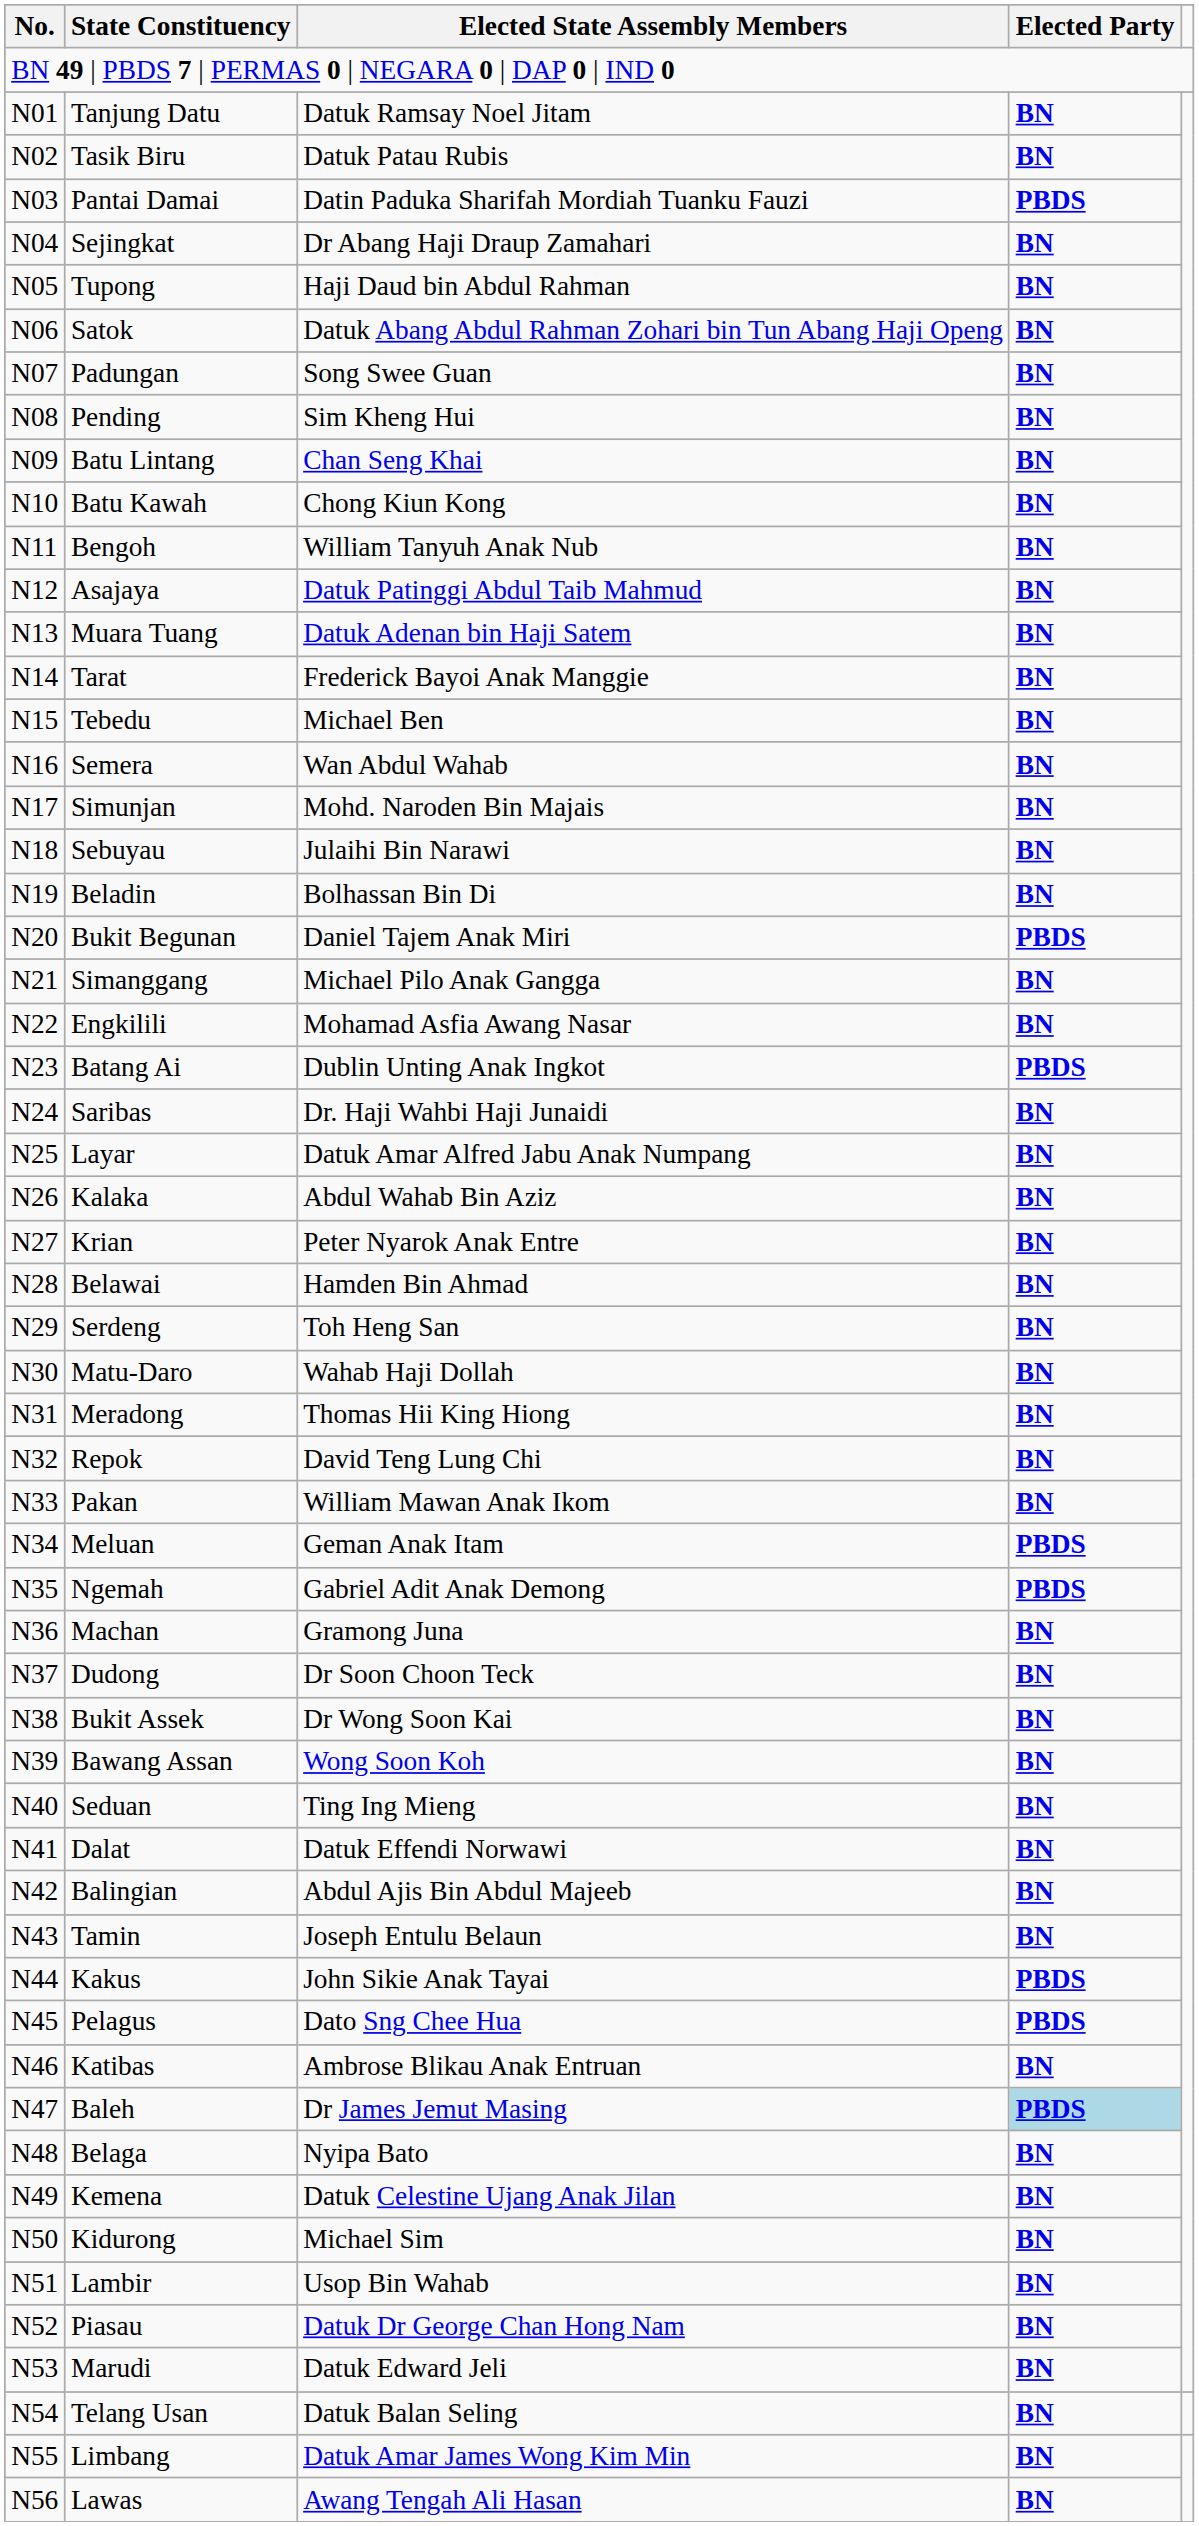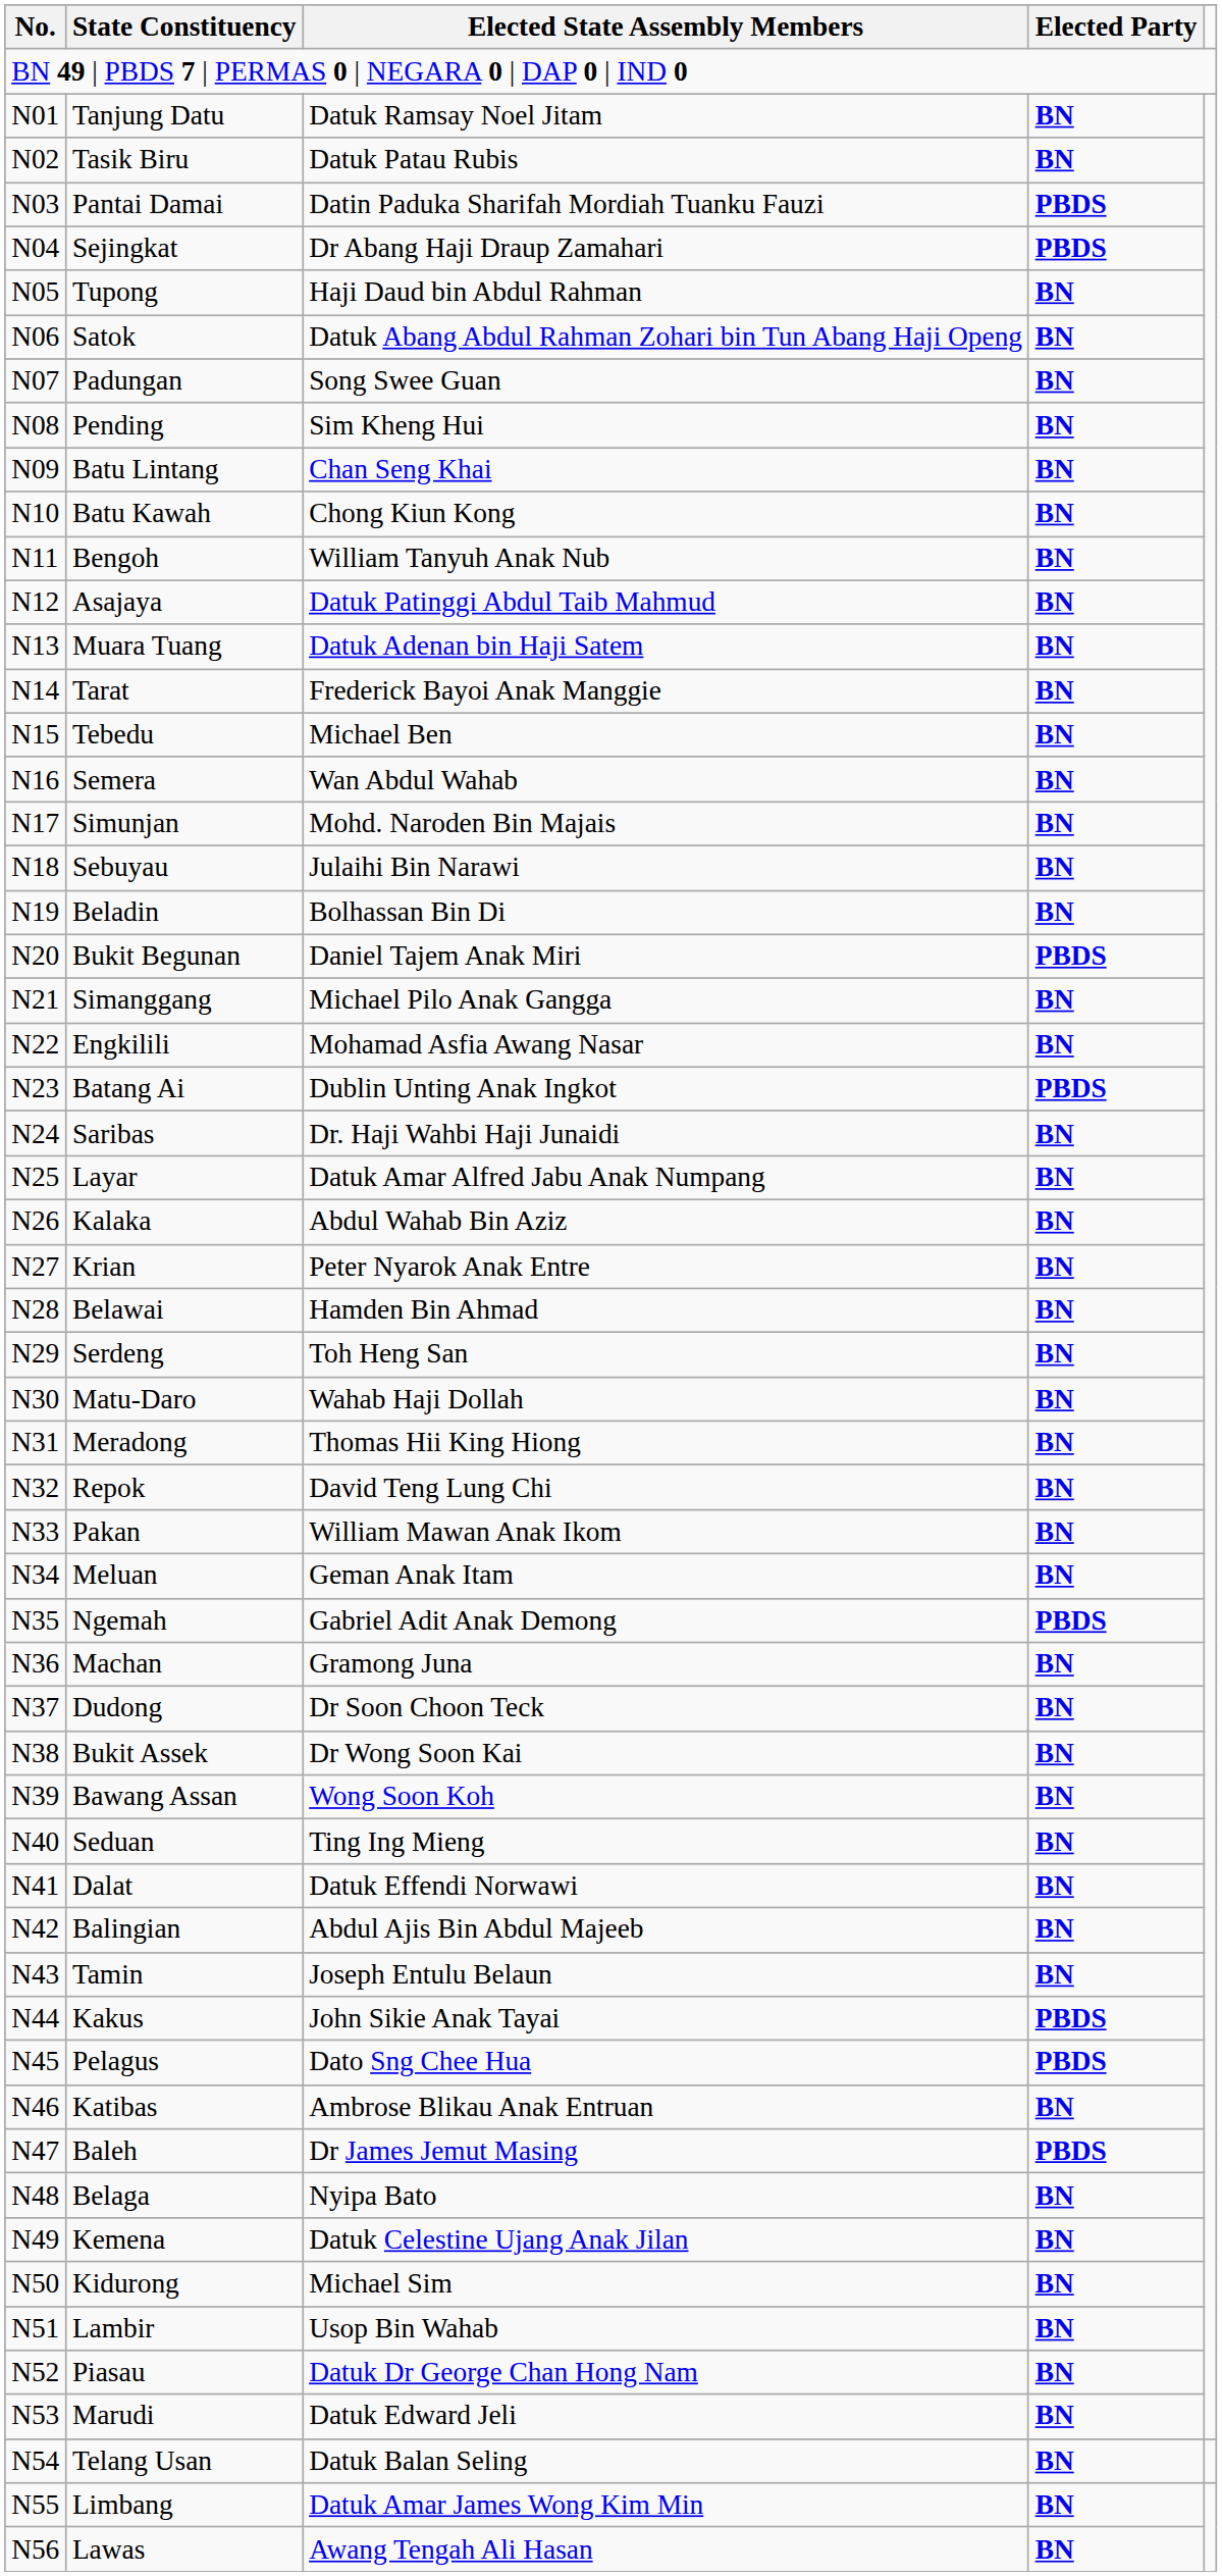 <table class="wikitable">
 <tr>
 <th>No.</th>
 <th>State Constituency</th>
 <th>Elected State Assembly Members</th>
 <th>Elected Party</th>
 </tr>
 <tr>
 <td colspan = "8"><a href='#'>BN</a> <strong>49</strong> | <a href='#'>PBDS</a> <strong>7</strong> | <a href='#'>PERMAS</a> <strong>0</strong> | <a href='#'>NEGARA</a> <strong>0</strong> | <a href='#'>DAP</a> <strong>0</strong> | <a href='#'>IND</a> <strong>0</strong></td>
 </tr>
 <tr>
 <td>N01</td>
 <td>Tanjung Datu</td>
 <td>Datuk Ramsay Noel Jitam</td>
 <td><strong><a href='#'>BN</a></strong></td>
 </tr>
 <tr>
 <td>N02</td>
 <td>Tasik Biru</td>
 <td>Datuk Patau Rubis</td>
 <td><strong><a href='#'>BN</a></strong></td>
 </tr>
 <tr>
 <td>N03</td>
 <td>Pantai Damai</td>
 <td>Datin Paduka Sharifah Mordiah Tuanku Fauzi </td>
 <td><strong><a href='#'>PBDS</a></strong></td>
 </tr>
 <tr>
 <td>N04</td>
 <td>Sejingkat</td>
 <td>Dr Abang Haji Draup Zamahari</td>
-<td><strong><a href='#'>BN</a></strong></td>
+<td><strong><a href='#'>PBDS</a></strong></td>
 </tr>
 <tr>
 <td>N05</td>
 <td>Tupong</td>
 <td>Haji Daud bin Abdul Rahman</td>
 <td><strong><a href='#'>BN</a></strong></td>
 </tr>
 <tr>
 <td>N06</td>
 <td>Satok</td>
 <td>Datuk <a href='#'>Abang Abdul Rahman Zohari bin Tun Abang Haji Openg</a></td>
 <td><strong><a href='#'>BN</a></strong></td>
 </tr>
 <tr>
 <td>N07</td>
 <td>Padungan</td>
 <td>Song Swee Guan</td>
 <td><strong><a href='#'>BN</a></strong></td>
 </tr>
 <tr>
 <td>N08</td>
 <td>Pending</td>
 <td>Sim Kheng Hui</td>
 <td><strong><a href='#'>BN</a></strong></td>
 </tr>
 <tr>
 <td>N09</td>
 <td>Batu Lintang</td>
 <td><a href='#'>Chan Seng Khai</a></td>
 <td><strong><a href='#'>BN</a></strong></td>
 </tr>
 <tr>
 <td>N10</td>
 <td>Batu Kawah</td>
 <td>Chong Kiun Kong</td>
 <td><strong><a href='#'>BN</a></strong></td>
 </tr>
 <tr>
 <td>N11</td>
 <td>Bengoh</td>
 <td>William Tanyuh Anak Nub</td>
 <td><strong><a href='#'>BN</a></strong></td>
 </tr>
 <tr>
 <td>N12</td>
 <td>Asajaya</td>
 <td><a href='#'>Datuk Patinggi Abdul Taib Mahmud</a></td>
 <td><strong><a href='#'>BN</a></strong></td>
 </tr>
 <tr>
 <td>N13</td>
 <td>Muara Tuang</td>
 <td><a href='#'>Datuk Adenan bin Haji Satem</a></td>
 <td><strong><a href='#'>BN</a></strong></td>
 </tr>
 <tr>
 <td>N14</td>
 <td>Tarat</td>
 <td>Frederick Bayoi Anak Manggie</td>
 <td><strong><a href='#'>BN</a></strong></td>
 </tr>
 <tr>
 <td>N15</td>
 <td>Tebedu</td>
 <td>Michael Ben</td>
 <td><strong><a href='#'>BN</a></strong></td>
 </tr>
 <tr>
 <td>N16</td>
 <td>Semera</td>
 <td>Wan Abdul Wahab</td>
 <td><strong><a href='#'>BN</a></strong></td>
 </tr>
 <tr>
 <td>N17</td>
 <td>Simunjan</td>
 <td>Mohd. Naroden Bin Majais</td>
 <td><strong><a href='#'>BN</a></strong></td>
 </tr>
 <tr>
 <td>N18</td>
 <td>Sebuyau</td>
 <td>Julaihi Bin Narawi</td>
 <td><strong><a href='#'>BN</a></strong></td>
 </tr>
 <tr>
 <td>N19</td>
 <td>Beladin</td>
 <td>Bolhassan Bin Di</td>
 <td><strong><a href='#'>BN</a></strong></td>
 </tr>
 <tr>
 <td>N20</td>
 <td>Bukit Begunan</td>
 <td>Daniel Tajem Anak Miri</td>
 <td><strong><a href='#'>PBDS</a></strong></td>
 </tr>
 <tr>
 <td>N21</td>
 <td>Simanggang</td>
 <td>Michael Pilo Anak Gangga</td>
 <td><strong><a href='#'>BN</a></strong></td>
 </tr>
 <tr>
 <td>N22</td>
 <td>Engkilili</td>
 <td>Mohamad Asfia Awang Nasar</td>
 <td><strong><a href='#'>BN</a></strong></td>
 </tr>
 <tr>
 <td>N23</td>
 <td>Batang Ai</td>
 <td>Dublin Unting Anak Ingkot</td>
 <td><strong><a href='#'>PBDS</a></strong></td>
 </tr>
 <tr>
 <td>N24</td>
 <td>Saribas</td>
 <td>Dr. Haji Wahbi Haji Junaidi </td>
 <td><strong><a href='#'>BN</a></strong></td>
 </tr>
 <tr>
 <td>N25</td>
 <td>Layar</td>
 <td>Datuk Amar Alfred Jabu Anak Numpang</td>
 <td><strong><a href='#'>BN</a></strong></td>
 </tr>
 <tr>
 <td>N26</td>
 <td>Kalaka</td>
 <td>Abdul Wahab Bin Aziz</td>
 <td><strong><a href='#'>BN</a></strong></td>
 </tr>
 <tr>
 <td>N27</td>
 <td>Krian</td>
 <td>Peter Nyarok Anak Entre</td>
 <td><strong><a href='#'>BN</a></strong></td>
 </tr>
 <tr>
 <td>N28</td>
 <td>Belawai</td>
 <td>Hamden Bin Ahmad</td>
 <td><strong><a href='#'>BN</a></strong></td>
 </tr>
 <tr>
 <td>N29</td>
 <td>Serdeng</td>
 <td>Toh Heng San</td>
 <td><strong><a href='#'>BN</a></strong></td>
 </tr>
 <tr>
 <td>N30</td>
 <td>Matu-Daro</td>
 <td>Wahab Haji Dollah</td>
 <td><strong><a href='#'>BN</a></strong></td>
 </tr>
 <tr>
 <td>N31</td>
 <td>Meradong</td>
 <td>Thomas Hii King Hiong</td>
 <td><strong><a href='#'>BN</a></strong></td>
 </tr>
 <tr>
 <td>N32</td>
 <td>Repok</td>
 <td>David Teng Lung Chi</td>
 <td><strong><a href='#'>BN</a></strong></td>
 </tr>
 <tr>
 <td>N33</td>
 <td>Pakan</td>
 <td>William Mawan Anak Ikom</td>
 <td><strong><a href='#'>BN</a></strong></td>
 </tr>
 <tr>
 <td>N34</td>
 <td>Meluan</td>
 <td>Geman Anak Itam</td>
-<td><strong><a href='#'>PBDS</a></strong></td>
+<td><strong><a href='#'>BN</a></strong></td>
 </tr>
 <tr>
 <td>N35</td>
 <td>Ngemah</td>
 <td>Gabriel Adit Anak Demong</td>
 <td><strong><a href='#'>PBDS</a></strong></td>
 </tr>
 <tr>
 <td>N36</td>
 <td>Machan</td>
 <td>Gramong Juna</td>
 <td><strong><a href='#'>BN</a></strong></td>
 </tr>
 <tr>
 <td>N37</td>
 <td>Dudong</td>
 <td>Dr Soon Choon Teck</td>
 <td><strong><a href='#'>BN</a></strong></td>
 </tr>
 <tr>
 <td>N38</td>
 <td>Bukit Assek</td>
 <td>Dr Wong Soon Kai</td>
 <td><strong><a href='#'>BN</a></strong></td>
 </tr>
 <tr>
 <td>N39</td>
 <td>Bawang Assan</td>
 <td><a href='#'>Wong Soon Koh</a></td>
 <td><strong><a href='#'>BN</a></strong></td>
 </tr>
 <tr>
 <td>N40</td>
 <td>Seduan</td>
 <td>Ting Ing Mieng</td>
 <td><strong><a href='#'>BN</a></strong></td>
 </tr>
 <tr>
 <td>N41</td>
 <td>Dalat</td>
 <td>Datuk Effendi Norwawi</td>
 <td><strong><a href='#'>BN</a></strong></td>
 </tr>
 <tr>
 <td>N42</td>
 <td>Balingian</td>
 <td>Abdul Ajis Bin Abdul Majeeb</td>
 <td><strong><a href='#'>BN</a></strong></td>
 </tr>
 <tr>
 <td>N43</td>
 <td>Tamin</td>
 <td>Joseph Entulu Belaun</td>
 <td><strong><a href='#'>BN</a></strong></td>
 </tr>
 <tr>
 <td>N44</td>
 <td>Kakus</td>
 <td>John Sikie Anak Tayai</td>
 <td><strong><a href='#'>PBDS</a></strong></td>
 </tr>
 <tr>
 <td>N45</td>
 <td>Pelagus</td>
 <td>Dato <a href='#'>Sng Chee Hua</a></td>
 <td><strong><a href='#'>PBDS</a></strong></td>
 </tr>
 <tr>
 <td>N46</td>
 <td>Katibas</td>
 <td>Ambrose Blikau Anak Entruan</td>
 <td><strong><a href='#'>BN</a></strong></td>
 </tr>
 <tr>
 <td>N47</td>
 <td>Baleh</td>
 <td>Dr <a href='#'>James Jemut Masing</a></td>
-<td style="background: lightblue;"><strong><a href='#'>PBDS</a></strong></td>
+<td><strong><a href='#'>PBDS</a></strong></td>
 </tr>
 <tr>
 <td>N48</td>
 <td>Belaga</td>
 <td>Nyipa Bato</td>
 <td><strong><a href='#'>BN</a></strong></td>
 </tr>
 <tr>
 <td>N49</td>
 <td>Kemena</td>
 <td>Datuk <a href='#'>Celestine Ujang Anak Jilan</a></td>
 <td><strong><a href='#'>BN</a></strong></td>
 </tr>
 <tr>
 <td>N50</td>
 <td>Kidurong</td>
 <td>Michael Sim</td>
 <td><strong><a href='#'>BN</a></strong></td>
 </tr>
 <tr>
 <td>N51</td>
 <td>Lambir</td>
 <td>Usop Bin Wahab</td>
 <td><strong><a href='#'>BN</a></strong></td>
 </tr>
 <tr>
 <td>N52</td>
 <td>Piasau</td>
 <td><a href='#'>Datuk Dr George Chan Hong Nam</a></td>
 <td><strong><a href='#'>BN</a></strong></td>
 </tr>
 <tr>
 <td>N53</td>
 <td>Marudi</td>
 <td>Datuk Edward Jeli</td>
 <td><strong><a href='#'>BN</a></strong></td>
 </tr>
 <tr>
 <td>N54</td>
 <td>Telang Usan</td>
 <td>Datuk Balan Seling</td>
 <td><strong><a href='#'>BN</a></strong></td>
 <td></td>
 </tr>
 <tr>
 <td>N55</td>
 <td>Limbang</td>
 <td><a href='#'>Datuk Amar James Wong Kim Min</a></td>
 <td><strong><a href='#'>BN</a></strong></td>
 </tr>
 <tr>
 <td>N56</td>
 <td>Lawas</td>
 <td><a href='#'>Awang Tengah Ali Hasan</a></td>
 <td><strong><a href='#'>BN</a></strong></td>
 </tr>
 <tr>
 </tr>
 </table>
